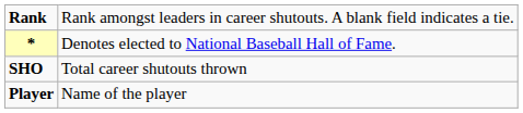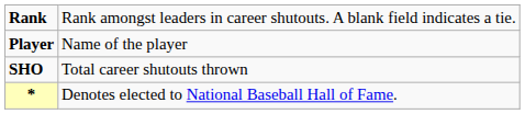 <table class="wikitable">
 <tr>
 <td><strong>Rank</strong></td>
 <td>Rank amongst leaders in career shutouts. A blank field indicates a tie.</td>
 </tr>
 <tr>
-<th scope="row" style="background-color:#ffffbb">*</th>
-<td>Denotes elected to <a href='#'>National Baseball Hall of Fame</a>. <br></td>
+<td><strong>Player</strong></td>
+<td>Name of the player</td>
 </tr>
 <tr>
 <td><strong>SHO</strong></td>
 <td>Total career shutouts thrown</td>
 </tr>
 <tr>
-<td><strong>Player</strong></td>
-<td>Name of the player</td>
+<th scope="row" style="background-color:#ffffbb">*</th>
+<td>Denotes elected to <a href='#'>National Baseball Hall of Fame</a>. <br></td>
 </tr>
 </table>
